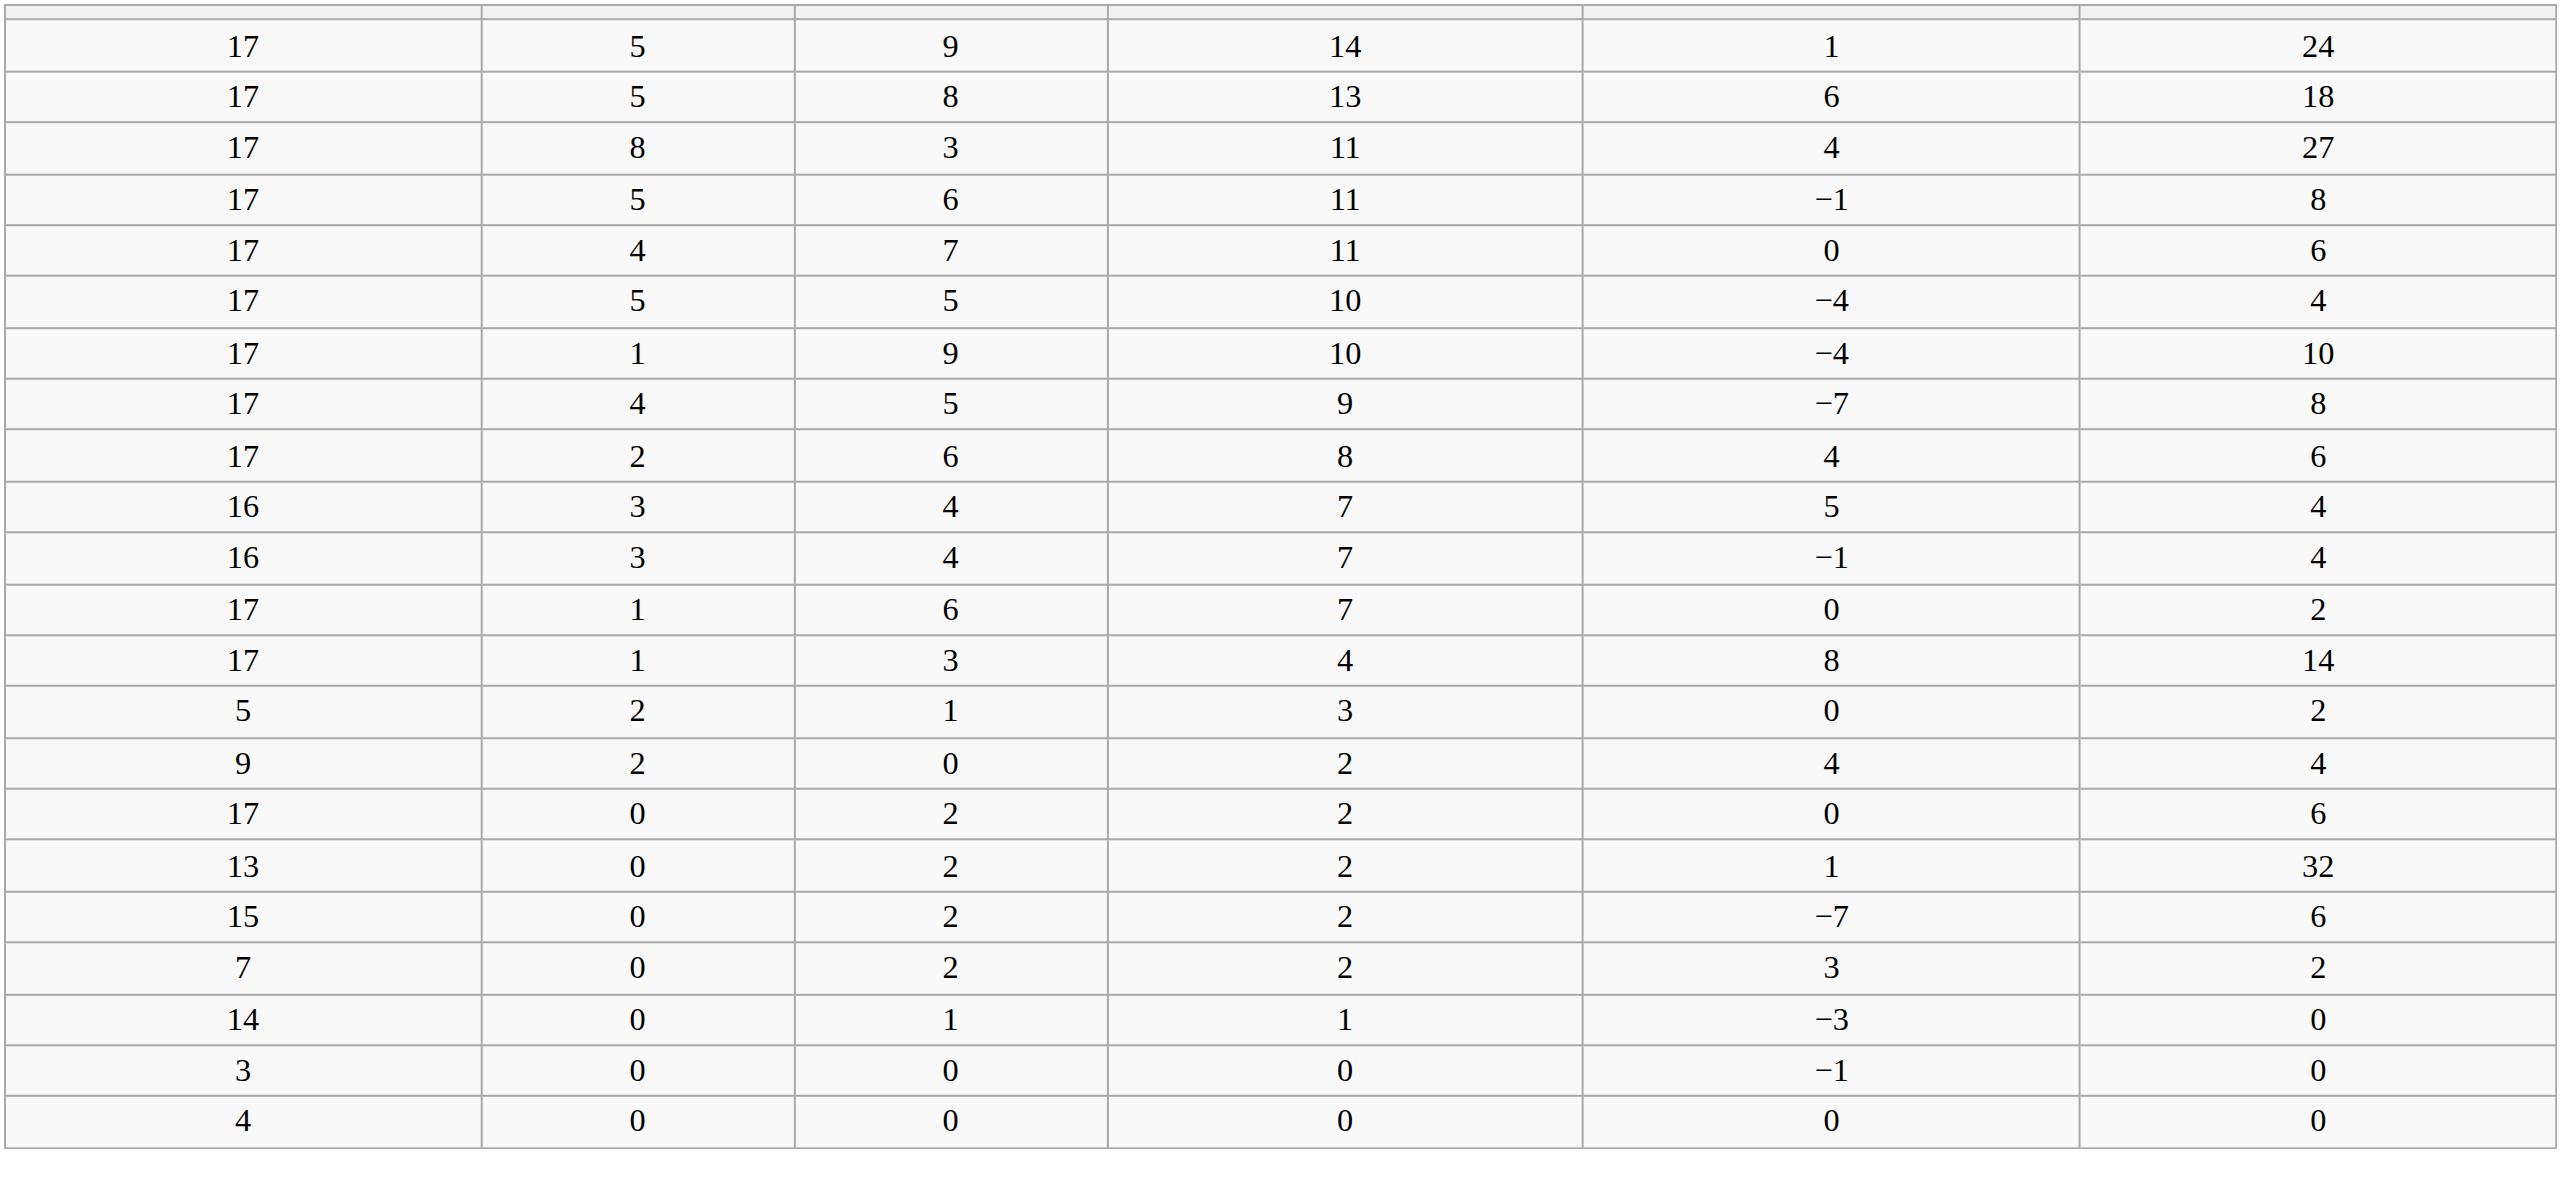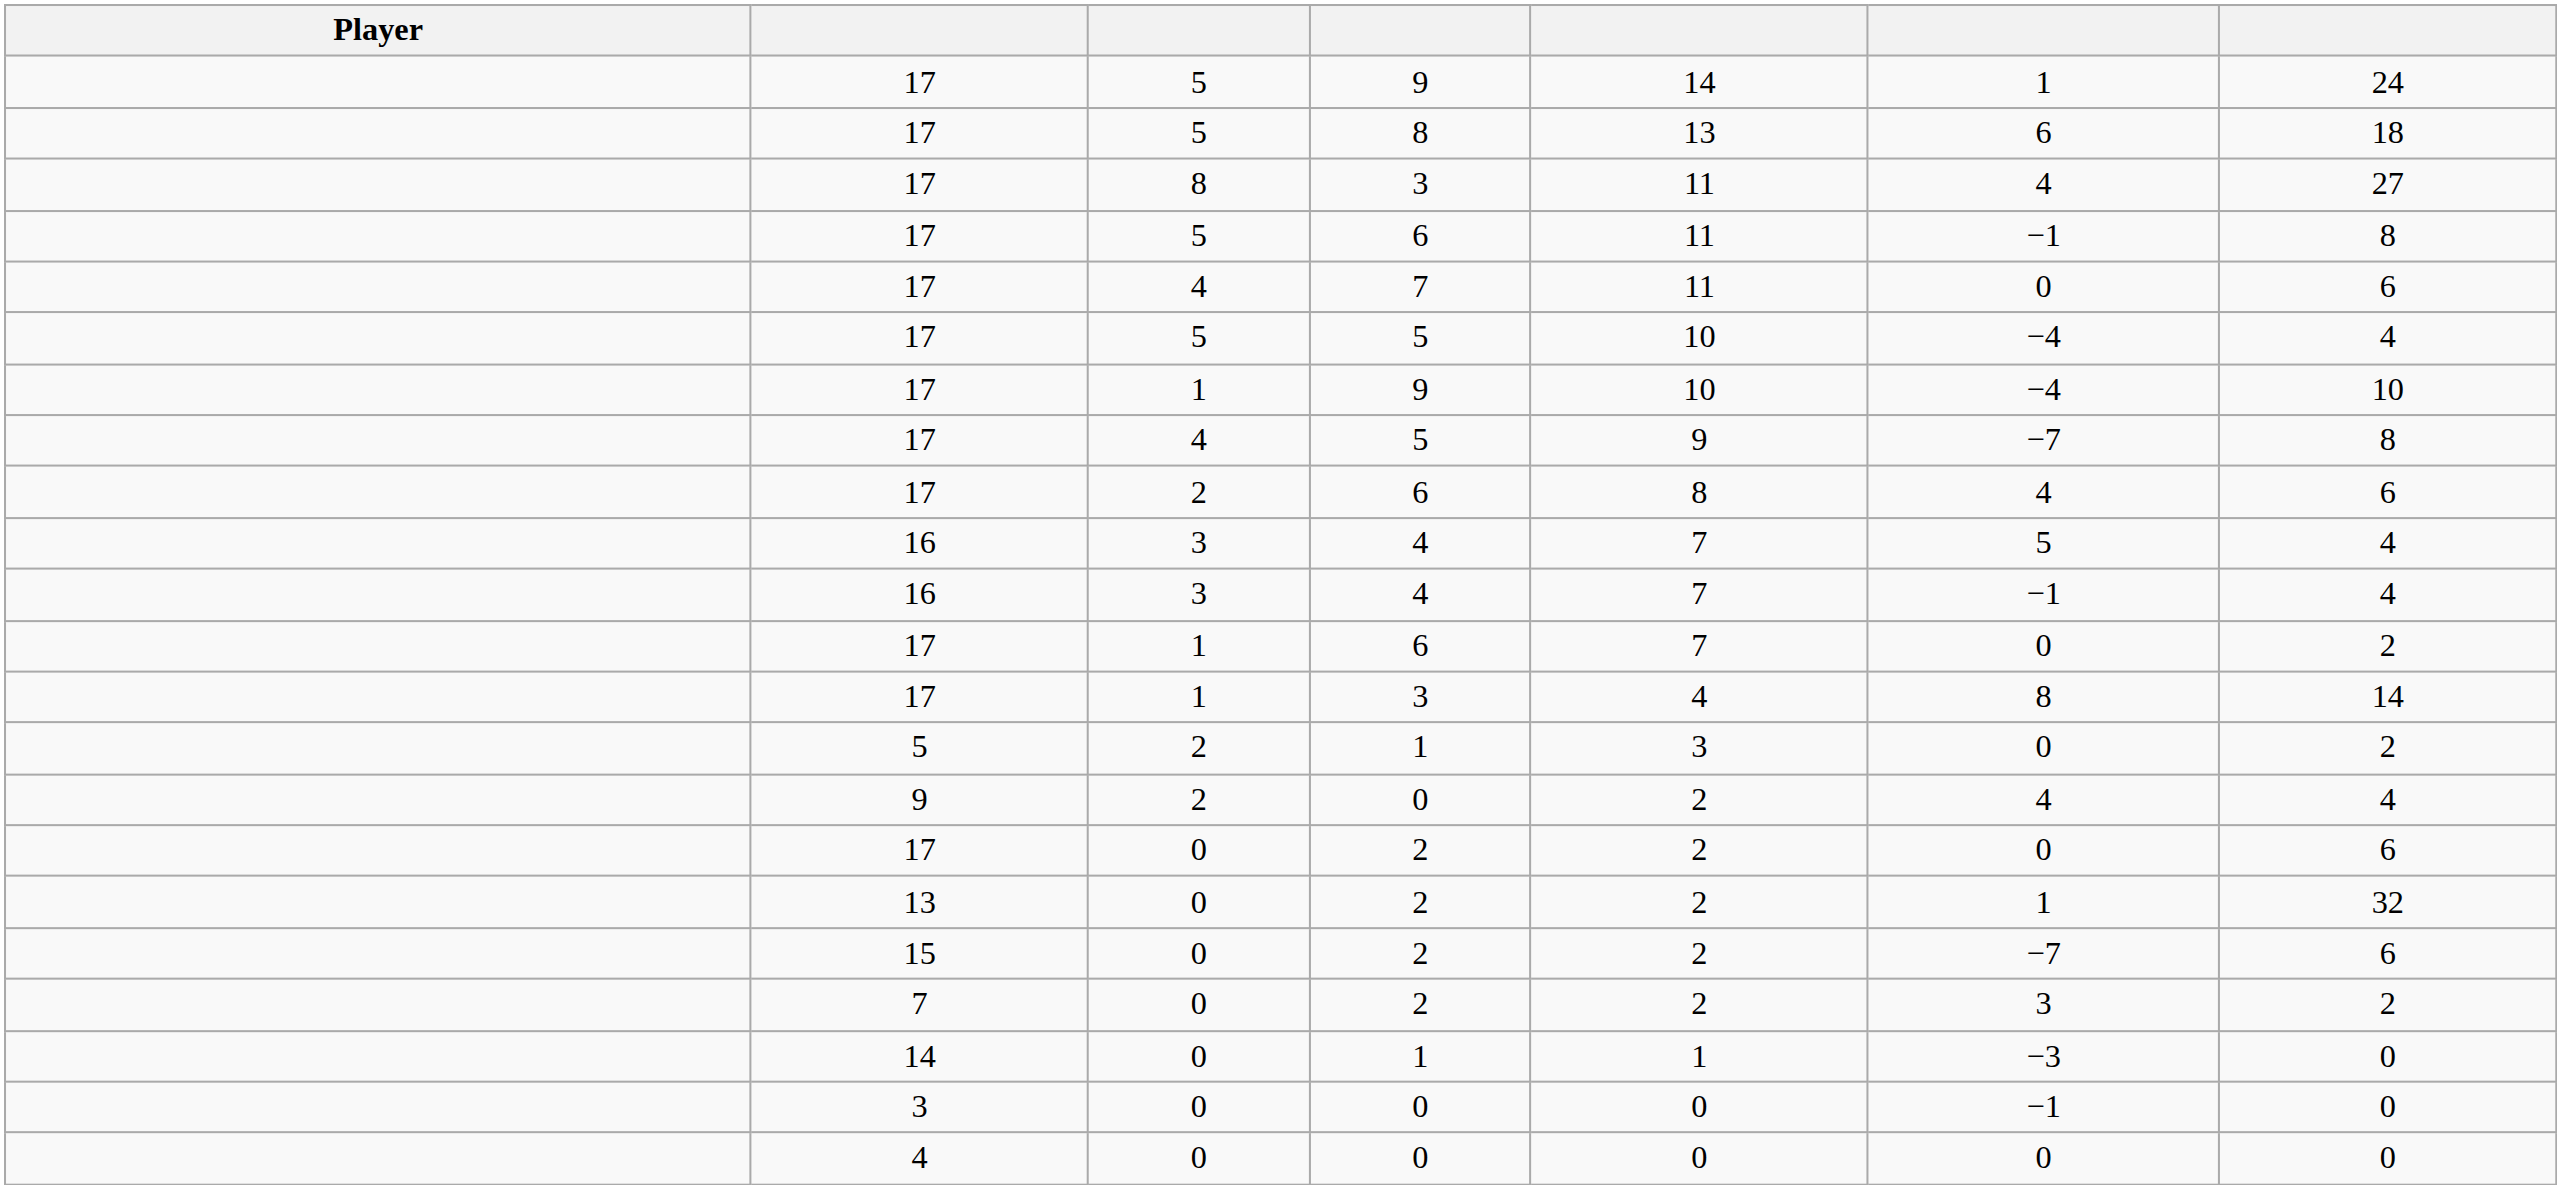 <table class="wikitable sortable" style="width:100%; text-align:center;">
 <tr>
+<th>Player</th>
 <th></th>
 <th></th>
 <th></th>
 <th></th>
 <th data-sort-type="number"></th>
 <th></th>
 </tr>
 <tr>
+<td></td>
 <td>17</td>
 <td>5</td>
 <td>9</td>
 <td>14</td>
 <td>1</td>
 <td>24</td>
 </tr>
 <tr>
+<td></td>
 <td>17</td>
 <td>5</td>
 <td>8</td>
 <td>13</td>
 <td>6</td>
 <td>18</td>
 </tr>
 <tr>
+<td></td>
 <td>17</td>
 <td>8</td>
 <td>3</td>
 <td>11</td>
 <td>4</td>
 <td>27</td>
 </tr>
 <tr>
+<td></td>
 <td>17</td>
 <td>5</td>
 <td>6</td>
 <td>11</td>
 <td>−1</td>
 <td>8</td>
 </tr>
 <tr>
+<td></td>
 <td>17</td>
 <td>4</td>
 <td>7</td>
 <td>11</td>
 <td>0</td>
 <td>6</td>
 </tr>
 <tr>
+<td></td>
 <td>17</td>
 <td>5</td>
 <td>5</td>
 <td>10</td>
 <td>−4</td>
 <td>4</td>
 </tr>
 <tr>
+<td></td>
 <td>17</td>
 <td>1</td>
 <td>9</td>
 <td>10</td>
 <td>−4</td>
 <td>10</td>
 </tr>
 <tr>
+<td></td>
 <td>17</td>
 <td>4</td>
 <td>5</td>
 <td>9</td>
 <td>−7</td>
 <td>8</td>
 </tr>
 <tr>
+<td></td>
 <td>17</td>
 <td>2</td>
 <td>6</td>
 <td>8</td>
 <td>4</td>
 <td>6</td>
 </tr>
 <tr>
+<td></td>
 <td>16</td>
 <td>3</td>
 <td>4</td>
 <td>7</td>
 <td>5</td>
 <td>4</td>
 </tr>
 <tr>
+<td></td>
 <td>16</td>
 <td>3</td>
 <td>4</td>
 <td>7</td>
 <td>−1</td>
 <td>4</td>
 </tr>
 <tr>
+<td></td>
 <td>17</td>
 <td>1</td>
 <td>6</td>
 <td>7</td>
 <td>0</td>
 <td>2</td>
 </tr>
 <tr>
+<td></td>
 <td>17</td>
 <td>1</td>
 <td>3</td>
 <td>4</td>
 <td>8</td>
 <td>14</td>
 </tr>
 <tr>
+<td></td>
 <td>5</td>
 <td>2</td>
 <td>1</td>
 <td>3</td>
 <td>0</td>
 <td>2</td>
 </tr>
 <tr>
+<td></td>
 <td>9</td>
 <td>2</td>
 <td>0</td>
 <td>2</td>
 <td>4</td>
 <td>4</td>
 </tr>
 <tr>
+<td></td>
 <td>17</td>
 <td>0</td>
 <td>2</td>
 <td>2</td>
 <td>0</td>
 <td>6</td>
 </tr>
 <tr>
+<td></td>
 <td>13</td>
 <td>0</td>
 <td>2</td>
 <td>2</td>
 <td>1</td>
 <td>32</td>
 </tr>
 <tr>
+<td></td>
 <td>15</td>
 <td>0</td>
 <td>2</td>
 <td>2</td>
 <td>−7</td>
 <td>6</td>
 </tr>
 <tr>
+<td></td>
 <td>7</td>
 <td>0</td>
 <td>2</td>
 <td>2</td>
 <td>3</td>
 <td>2</td>
 </tr>
 <tr>
+<td></td>
 <td>14</td>
 <td>0</td>
 <td>1</td>
 <td>1</td>
 <td>−3</td>
 <td>0</td>
 </tr>
 <tr>
+<td></td>
 <td>3</td>
 <td>0</td>
 <td>0</td>
 <td>0</td>
 <td>−1</td>
 <td>0</td>
 </tr>
 <tr>
+<td></td>
 <td>4</td>
 <td>0</td>
 <td>0</td>
 <td>0</td>
 <td>0</td>
 <td>0</td>
 </tr>
 </table>
